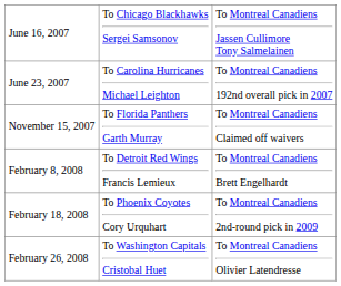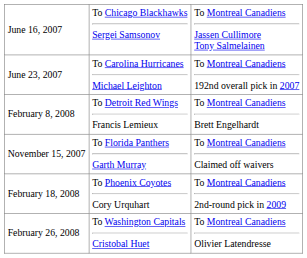 <table border="1" style="border-collapse:collapse;"  cellpadding="5">
 <tr style="background:#fff;">
 <td>June 16, 2007</td>
 <td valign="top">To <a href='#'>Chicago Blackhawks</a> <hr><a href='#'>Sergei Samsonov</a></td>
 <td valign="top">To <a href='#'>Montreal Canadiens</a> <hr><a href='#'>Jassen Cullimore</a> <br> <a href='#'>Tony Salmelainen</a></td>
 </tr>
 <tr style="background:#fff;">
 <td>June 23, 2007</td>
 <td valign="top">To <a href='#'>Carolina Hurricanes</a> <hr><a href='#'>Michael Leighton</a></td>
 <td valign="top">To <a href='#'>Montreal Canadiens</a> <hr>192nd overall pick in <a href='#'>2007</a></td>
 </tr>
 <tr style="background:#fff;">
+<td>February 8, 2008</td>
+<td valign="top">To <a href='#'>Detroit Red Wings</a> <hr>Francis Lemieux</td>
+<td valign="top">To <a href='#'>Montreal Canadiens</a> <hr> Brett Engelhardt</td>
+</tr>
+<tr style="background:#fff;">
 <td>November 15, 2007</td>
 <td valign="top">To <a href='#'>Florida Panthers</a> <hr><a href='#'>Garth Murray</a></td>
 <td valign="top">To <a href='#'>Montreal Canadiens</a> <hr> Claimed off waivers</td>
-</tr>
-<tr style="background:#fff;">
-<td>February 8, 2008</td>
-<td valign="top">To <a href='#'>Detroit Red Wings</a> <hr>Francis Lemieux</td>
-<td valign="top">To <a href='#'>Montreal Canadiens</a> <hr> Brett Engelhardt</td>
 </tr>
 <tr style="background:#fff;">
 <td>February 18, 2008</td>
 <td valign="top">To <a href='#'>Phoenix Coyotes</a> <hr> Cory Urquhart</td>
 <td valign="top">To <a href='#'>Montreal Canadiens</a> <hr> 2nd-round pick in <a href='#'>2009</a></td>
 </tr>
 <tr style="background:#fff;">
 <td>February 26, 2008</td>
 <td valign="top">To <a href='#'>Washington Capitals</a> <hr><a href='#'>Cristobal Huet</a></td>
 <td valign="top">To <a href='#'>Montreal Canadiens</a> <hr> Olivier Latendresse</td>
 </tr>
 </table>
